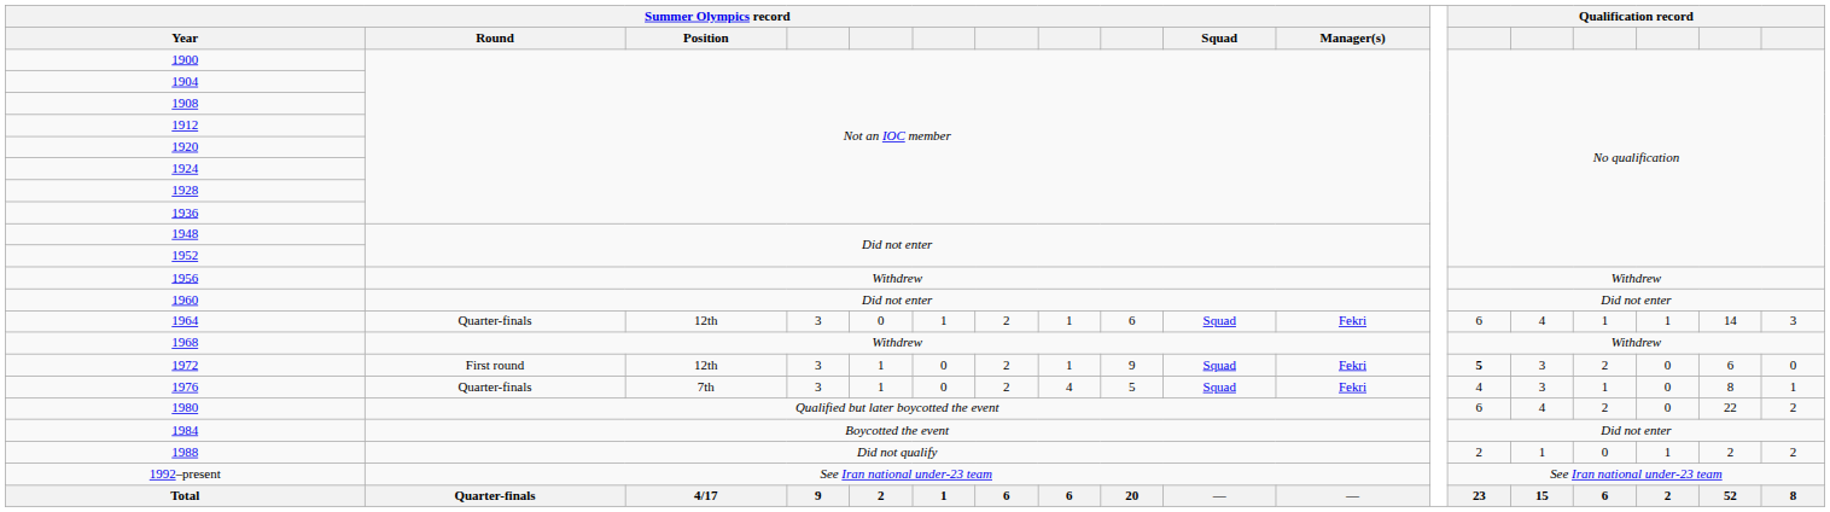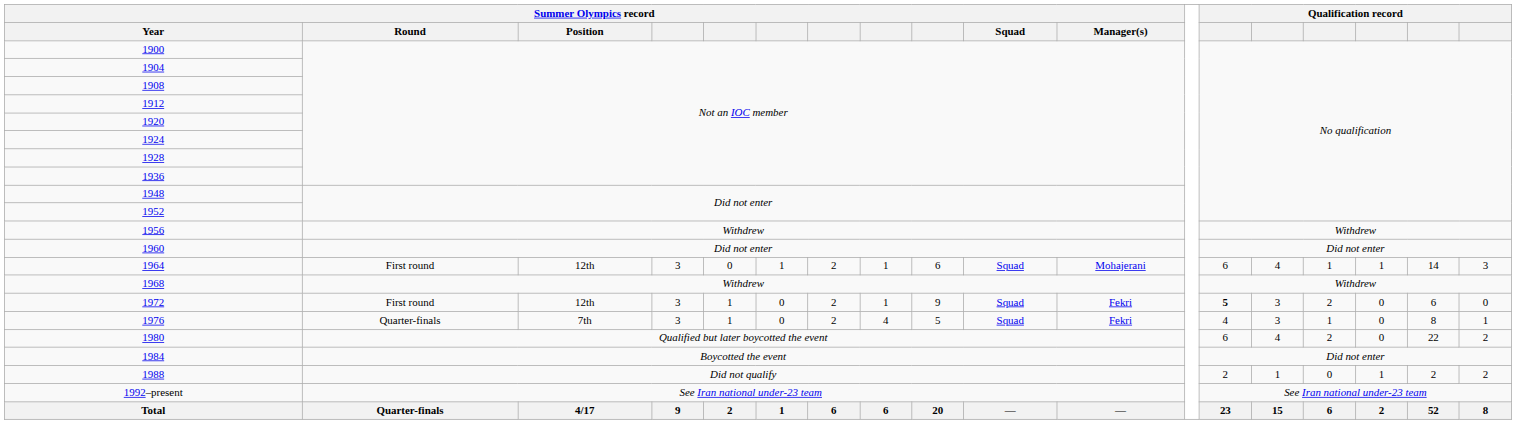 <table class="wikitable" class="wikitable" style="font-size:90%; text-align:center; width:100%">
 <tr>
 <th colspan=11><a href='#'>Summer Olympics</a> record</th>
 <th style="width:1%;background:white" rowspan="26"></th>
 <th colspan=6>Qualification record</th>
 </tr>
 <tr>
 <th width="175">Year</th>
 <th width="125">Round</th>
 <th width="75">Position</th>
 <th width="25"></th>
 <th width="25"></th>
 <th width="25"></th>
 <th width="25"></th>
 <th width="25"></th>
 <th width="25"></th>
 <th width="50">Squad</th>
 <th width="50">Manager(s)</th>
 <th width="25"></th>
 <th width="25"></th>
 <th width="25"></th>
 <th width="25"></th>
 <th width="25"></th>
 <th width="25"></th>
 </tr>
 <tr>
 <td> <a href='#'>1900</a></td>
 <td rowspan=8 colspan=10><em>Not an <a href='#'>IOC</a> member</em></td>
 <td rowspan=10 colspan=6><em>No qualification</em></td>
 </tr>
 <tr>
 <td> <a href='#'>1904</a></td>
 </tr>
 <tr>
 <td> <a href='#'>1908</a></td>
 </tr>
 <tr>
 <td> <a href='#'>1912</a></td>
 </tr>
 <tr>
 <td> <a href='#'>1920</a></td>
 </tr>
 <tr>
 <td> <a href='#'>1924</a></td>
 </tr>
 <tr>
 <td> <a href='#'>1928</a></td>
 </tr>
 <tr>
 <td> <a href='#'>1936</a></td>
 </tr>
 <tr>
 <td> <a href='#'>1948</a></td>
 <td rowspan=2 colspan=10><em>Did not enter</em></td>
 </tr>
 <tr>
 <td> <a href='#'>1952</a></td>
 </tr>
 <tr>
 <td> <a href='#'>1956</a></td>
 <td colspan=10><em>Withdrew</em></td>
 <td colspan=6><em>Withdrew</em></td>
 </tr>
 <tr>
 <td> <a href='#'>1960</a></td>
 <td colspan=10><em>Did not enter</em></td>
 <td colspan=6><em>Did not enter</em></td>
 </tr>
 <tr>
 <td> <a href='#'>1964</a></td>
-<td><span>Quarter-finals</span></td>
+<td>First round</td>
 <td>12th</td>
 <td>3</td>
 <td>0</td>
 <td>1</td>
 <td>2</td>
 <td>1</td>
 <td>6</td>
 <td><a href='#'>Squad</a></td>
-<td><a href='#'>Fekri</a></td>
+<td><a href='#'>Mohajerani</a></td>
 <td>6</td>
 <td>4</td>
 <td>1</td>
 <td>1</td>
 <td>14</td>
 <td>3</td>
 </tr>
 <tr>
 <td> <a href='#'>1968</a></td>
 <td colspan=10><em>Withdrew</em></td>
 <td colspan=6><em>Withdrew</em></td>
 </tr>
 <tr>
 <td> <a href='#'>1972</a></td>
 <td>First round</td>
 <td>12th</td>
 <td>3</td>
 <td>1</td>
 <td>0</td>
 <td>2</td>
 <td>1</td>
 <td>9</td>
 <td><a href='#'>Squad</a></td>
 <td><a href='#'>Fekri</a></td>
 <td><strong>5</strong></td>
 <td>3</td>
 <td>2</td>
 <td>0</td>
 <td>6</td>
 <td>0</td>
 </tr>
 <tr>
 <td> <a href='#'>1976</a></td>
 <td><span>Quarter-finals</span></td>
 <td>7th</td>
 <td>3</td>
 <td>1</td>
 <td>0</td>
 <td>2</td>
 <td>4</td>
 <td>5</td>
 <td><a href='#'>Squad</a></td>
 <td><a href='#'>Fekri</a></td>
 <td>4</td>
 <td>3</td>
 <td>1</td>
 <td>0</td>
 <td>8</td>
 <td>1</td>
 </tr>
 <tr>
 <td> <a href='#'>1980</a></td>
 <td colspan=10><em>Qualified but later boycotted the event</em></td>
 <td>6</td>
 <td>4</td>
 <td>2</td>
 <td>0</td>
 <td>22</td>
 <td>2</td>
 </tr>
 <tr>
 <td> <a href='#'>1984</a></td>
 <td colspan=10><em>Boycotted the event</em></td>
 <td colspan=6><em>Did not enter</em></td>
 </tr>
 <tr>
 <td> <a href='#'>1988</a></td>
 <td colspan=10><em>Did not qualify</em></td>
 <td>2</td>
 <td>1</td>
 <td>0</td>
 <td>1</td>
 <td>2</td>
 <td>2</td>
 </tr>
 <tr>
 <td><a href='#'>1992</a>–present</td>
 <td colspan=11><em>See <a href='#'>Iran national under-23 team</a></em></td>
 <td colspan=6><em>See <a href='#'>Iran national under-23 team</a></em></td>
 </tr>
 <tr>
 <th>Total</th>
 <th><span>Quarter-finals</span></th>
 <th>4/17</th>
 <th>9</th>
 <th>2</th>
 <th>1</th>
 <th>6</th>
 <th>6</th>
 <th>20</th>
 <th>—</th>
 <th>—</th>
 <th>23</th>
 <th>15</th>
 <th>6</th>
 <th>2</th>
 <th>52</th>
 <th>8</th>
 </tr>
 </table>
